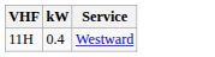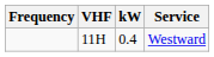 <table class="wikitable sortable">
 <tr>
+<th>Frequency</th>
 <th>VHF</th>
 <th>kW</th>
 <th>Service</th>
 </tr>
 <tr>
+<td></td>
 <td>11H</td>
 <td>0.4</td>
 <td><a href='#'>Westward</a></td>
 </tr>
 </table>
